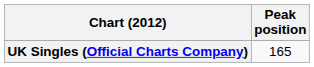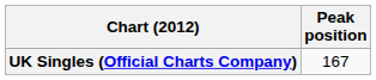 <table class="wikitable plainrowheaders" style="text-align:center">
 <tr>
 <th>Chart (2012)</th>
 <th>Peak<br>position</th>
 </tr>
 <tr>
 </tr>
 <tr>
 </tr>
 <tr>
 <th scope="row">UK Singles (<a href='#'>Official Charts Company</a>)</th>
-<td style="text-align:center;">165</td>
+<td style="text-align:center;">167</td>
 </tr>
 </table>
